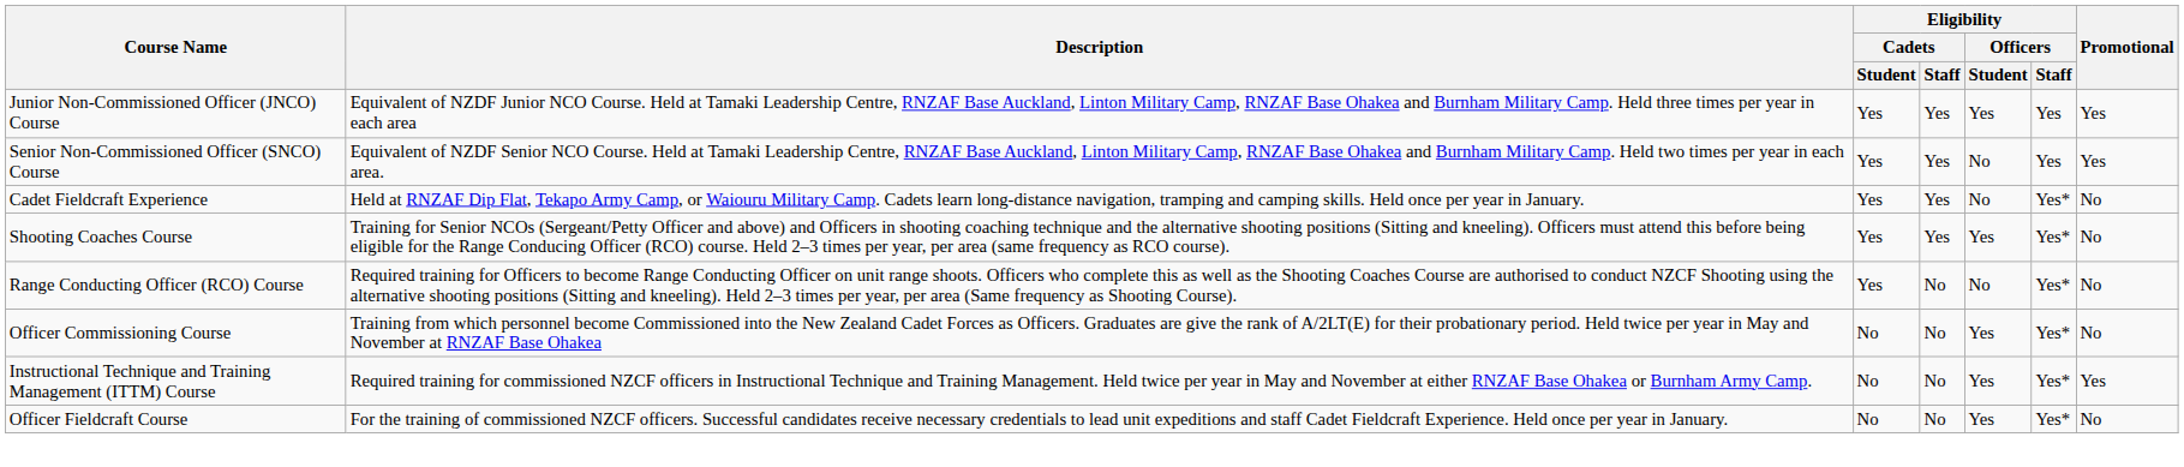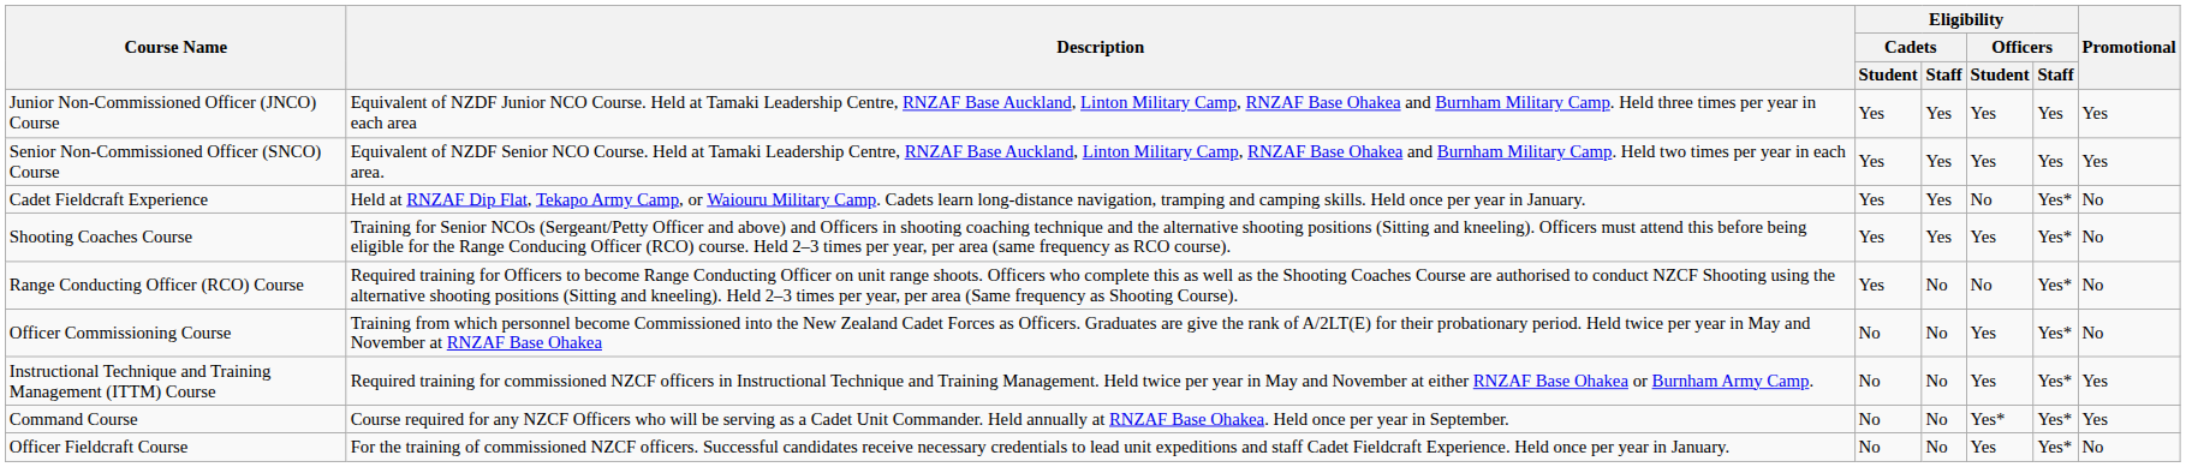 <table class="wikitable">
 <tr>
 <th rowspan="3">Course Name</th>
 <th rowspan="3">Description</th>
 <th colspan="4">Eligibility</th>
 <th rowspan="3">Promotional</th>
 </tr>
 <tr>
 <th colspan="2">Cadets</th>
 <th colspan="2">Officers</th>
 </tr>
 <tr>
 <th>Student</th>
 <th>Staff</th>
 <th>Student</th>
 <th>Staff</th>
 </tr>
 <tr>
 <td>Junior Non-Commissioned Officer (JNCO) Course</td>
 <td>Equivalent of NZDF Junior NCO Course. Held at Tamaki Leadership Centre, <a href='#'>RNZAF Base Auckland</a>, <a href='#'>Linton Military Camp</a>, <a href='#'>RNZAF Base Ohakea</a> and <a href='#'>Burnham Military Camp</a>. Held three times per year in each area</td>
 <td>Yes</td>
 <td>Yes</td>
 <td>Yes</td>
 <td>Yes</td>
 <td>Yes</td>
 </tr>
 <tr>
 <td>Senior Non-Commissioned Officer (SNCO) Course</td>
 <td>Equivalent of NZDF Senior NCO Course. Held at Tamaki Leadership Centre, <a href='#'>RNZAF Base Auckland</a>, <a href='#'>Linton Military Camp</a>, <a href='#'>RNZAF Base Ohakea</a> and <a href='#'>Burnham Military Camp</a>. Held two times per year in each area.</td>
 <td>Yes</td>
 <td>Yes</td>
-<td>No</td>
+<td>Yes</td>
 <td>Yes</td>
 <td>Yes</td>
 </tr>
 <tr>
 <td>Cadet Fieldcraft Experience</td>
 <td>Held at <a href='#'>RNZAF Dip Flat</a>, <a href='#'>Tekapo Army Camp</a>, or <a href='#'>Waiouru Military Camp</a>. Cadets learn long-distance navigation, tramping and camping skills. Held once per year in January.</td>
 <td>Yes</td>
 <td>Yes</td>
 <td>No</td>
 <td>Yes*</td>
 <td>No</td>
 </tr>
 <tr>
 <td>Shooting Coaches Course</td>
 <td>Training for Senior NCOs (Sergeant/Petty Officer and above) and Officers in shooting coaching technique and the alternative shooting positions (Sitting and kneeling). Officers must attend this before being eligible for the Range Conducing Officer (RCO) course. Held 2–3 times per year, per area (same frequency as RCO course).</td>
 <td>Yes</td>
 <td>Yes</td>
 <td>Yes</td>
 <td>Yes*</td>
 <td>No</td>
 </tr>
 <tr>
 <td>Range Conducting Officer (RCO) Course</td>
 <td>Required training for Officers to become Range Conducting Officer on unit range shoots. Officers who complete this as well as the Shooting Coaches Course are authorised to conduct NZCF Shooting using the alternative shooting positions (Sitting and kneeling). Held 2–3 times per year, per area (Same frequency as Shooting Course).</td>
 <td>Yes</td>
 <td>No</td>
 <td>No</td>
 <td>Yes*</td>
 <td>No</td>
 </tr>
 <tr>
 <td>Officer Commissioning Course</td>
 <td>Training from which personnel become Commissioned into the New Zealand Cadet Forces as Officers. Graduates are give the rank of A/2LT(E) for their probationary period. Held twice per year in May and November at <a href='#'>RNZAF Base Ohakea</a></td>
 <td>No</td>
 <td>No</td>
 <td>Yes</td>
 <td>Yes*</td>
 <td>No</td>
 </tr>
 <tr>
 <td>Instructional Technique and Training Management (ITTM) Course</td>
 <td>Required training for commissioned NZCF officers in Instructional Technique and Training Management. Held twice per year in May and November at either <a href='#'>RNZAF Base Ohakea</a> or <a href='#'>Burnham Army Camp</a>.</td>
 <td>No</td>
 <td>No</td>
 <td>Yes</td>
 <td>Yes*</td>
 <td>Yes</td>
 </tr>
 <tr>
+<td>Command Course</td>
+<td>Course required for any NZCF Officers who will be serving as a Cadet Unit Commander. Held annually at <a href='#'>RNZAF Base Ohakea</a>. Held once per year in September.</td>
+<td>No</td>
+<td>No</td>
+<td>Yes*</td>
+<td>Yes*</td>
+<td>Yes</td>
+</tr>
+<tr>
 <td>Officer Fieldcraft Course</td>
 <td>For the training of commissioned NZCF officers. Successful candidates receive necessary credentials to lead unit expeditions and staff Cadet Fieldcraft Experience. Held once per year in January.</td>
 <td>No</td>
 <td>No</td>
 <td>Yes</td>
 <td>Yes*</td>
 <td>No</td>
 </tr>
 </table>
